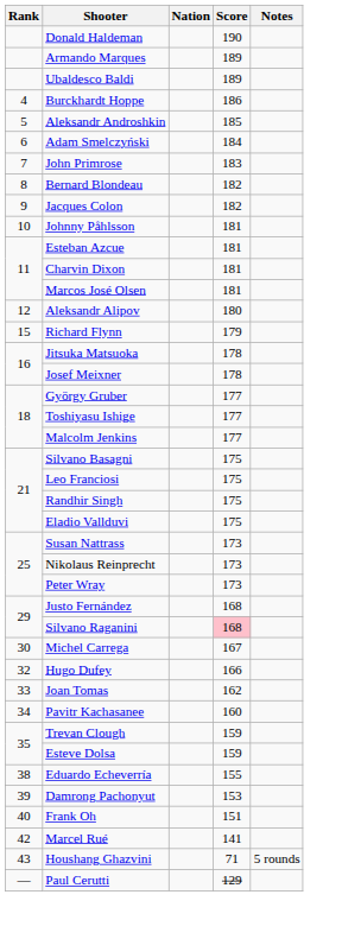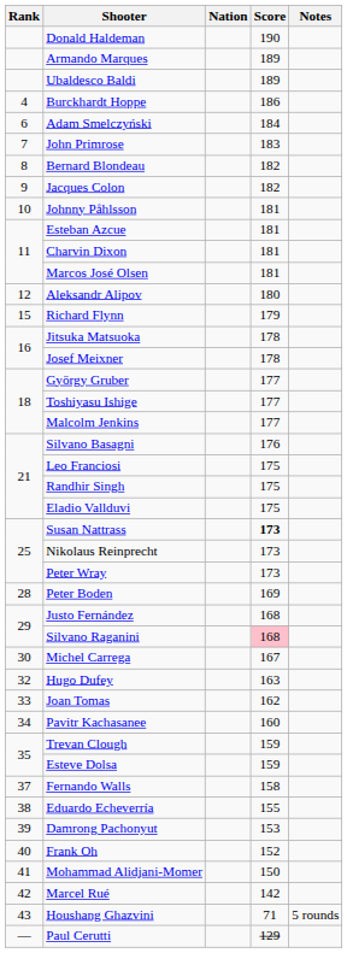 <table class="wikitable sortable" style="text-align:center">
 <tr>
 <th>Rank</th>
 <th>Shooter</th>
 <th>Nation</th>
 <th>Score</th>
 <th>Notes</th>
 </tr>
 <tr>
 <td></td>
 <td align=left><a href='#'>Donald Haldeman</a></td>
 <td align=left></td>
 <td>190</td>
 <td></td>
 </tr>
 <tr>
 <td></td>
 <td align=left><a href='#'>Armando Marques</a></td>
 <td align=left></td>
 <td>189</td>
 <td></td>
 </tr>
 <tr>
 <td></td>
 <td align=left><a href='#'>Ubaldesco Baldi</a></td>
 <td align=left></td>
 <td>189</td>
 <td></td>
 </tr>
 <tr>
 <td>4</td>
 <td align=left><a href='#'>Burckhardt Hoppe</a></td>
 <td align=left></td>
 <td>186</td>
-<td></td>
-</tr>
-<tr>
-<td>5</td>
-<td align=left><a href='#'>Aleksandr Androshkin</a></td>
-<td align=left></td>
-<td>185</td>
 <td></td>
 </tr>
 <tr>
 <td>6</td>
 <td align=left><a href='#'>Adam Smelczyński</a></td>
 <td align=left></td>
 <td>184</td>
 <td></td>
 </tr>
 <tr>
 <td>7</td>
 <td align=left><a href='#'>John Primrose</a></td>
 <td align=left></td>
 <td>183</td>
 <td></td>
 </tr>
 <tr>
 <td>8</td>
 <td align=left><a href='#'>Bernard Blondeau</a></td>
 <td align=left></td>
 <td>182</td>
 <td></td>
 </tr>
 <tr>
 <td>9</td>
 <td align=left><a href='#'>Jacques Colon</a></td>
 <td align=left></td>
 <td>182</td>
 <td></td>
 </tr>
 <tr>
 <td>10</td>
 <td align=left><a href='#'>Johnny Påhlsson</a></td>
 <td align=left></td>
 <td>181</td>
 <td></td>
 </tr>
 <tr>
 <td rowspan=3>11</td>
 <td align=left><a href='#'>Esteban Azcue</a></td>
 <td align=left></td>
 <td>181</td>
 <td></td>
 </tr>
 <tr>
 <td align=left><a href='#'>Charvin Dixon</a></td>
 <td align=left></td>
 <td>181</td>
 <td></td>
 </tr>
 <tr>
 <td align=left><a href='#'>Marcos José Olsen</a></td>
 <td align=left></td>
 <td>181</td>
 <td></td>
 </tr>
 <tr>
 <td>12</td>
 <td align=left><a href='#'>Aleksandr Alipov</a></td>
 <td align=left></td>
 <td>180</td>
 <td></td>
 </tr>
 <tr>
 <td>15</td>
 <td align=left><a href='#'>Richard Flynn</a></td>
 <td align=left></td>
 <td>179</td>
 <td></td>
 </tr>
 <tr>
 <td rowspan=2>16</td>
 <td align=left><a href='#'>Jitsuka Matsuoka</a></td>
 <td align=left></td>
 <td>178</td>
 <td></td>
 </tr>
 <tr>
 <td align=left><a href='#'>Josef Meixner</a></td>
 <td align=left></td>
 <td>178</td>
 <td></td>
 </tr>
 <tr>
 <td rowspan=3>18</td>
 <td align=left><a href='#'>György Gruber</a></td>
 <td align=left></td>
 <td>177</td>
 <td></td>
 </tr>
 <tr>
 <td align=left><a href='#'>Toshiyasu Ishige</a></td>
 <td align=left></td>
 <td>177</td>
 <td></td>
 </tr>
 <tr>
 <td align=left><a href='#'>Malcolm Jenkins</a></td>
 <td align=left></td>
 <td>177</td>
 <td></td>
 </tr>
 <tr>
 <td rowspan=4>21</td>
 <td align=left><a href='#'>Silvano Basagni</a></td>
 <td align=left></td>
-<td>175</td>
+<td>176</td>
 <td></td>
 </tr>
 <tr>
 <td align=left><a href='#'>Leo Franciosi</a></td>
 <td align=left></td>
 <td>175</td>
 <td></td>
 </tr>
 <tr>
 <td align=left><a href='#'>Randhir Singh</a></td>
 <td align=left></td>
 <td>175</td>
 <td></td>
 </tr>
 <tr>
 <td align=left><a href='#'>Eladio Vallduvi</a></td>
 <td align=left></td>
 <td>175</td>
 <td></td>
 </tr>
 <tr>
 <td rowspan=3>25</td>
 <td align=left><a href='#'>Susan Nattrass</a></td>
 <td align=left></td>
-<td>173</td>
+<td><strong>173</strong></td>
 <td></td>
 </tr>
 <tr>
 <td align=left>Nikolaus Reinprecht</td>
 <td align=left></td>
 <td>173</td>
 <td></td>
 </tr>
 <tr>
 <td align=left><a href='#'>Peter Wray</a></td>
 <td align=left></td>
 <td>173</td>
+<td></td>
+</tr>
+<tr>
+<td>28</td>
+<td align=left><a href='#'>Peter Boden</a></td>
+<td align=left></td>
+<td>169</td>
 <td></td>
 </tr>
 <tr>
 <td rowspan=2>29</td>
 <td align=left><a href='#'>Justo Fernández</a></td>
 <td align=left></td>
 <td>168</td>
 <td></td>
 </tr>
 <tr>
 <td align=left><a href='#'>Silvano Raganini</a></td>
 <td align=left></td>
 <td style="background: pink;">168</td>
 <td></td>
 </tr>
 <tr>
 <td>30</td>
 <td align=left><a href='#'>Michel Carrega</a></td>
 <td align=left></td>
 <td>167</td>
 <td></td>
 </tr>
 <tr>
 <td>32</td>
 <td align=left><a href='#'>Hugo Dufey</a></td>
 <td align=left></td>
-<td>166</td>
+<td>163</td>
 <td></td>
 </tr>
 <tr>
 <td>33</td>
 <td align=left><a href='#'>Joan Tomas</a></td>
 <td align=left></td>
 <td>162</td>
 <td></td>
 </tr>
 <tr>
 <td>34</td>
 <td align=left><a href='#'>Pavitr Kachasanee</a></td>
 <td align=left></td>
 <td>160</td>
 <td></td>
 </tr>
 <tr>
 <td rowspan=2>35</td>
 <td align=left><a href='#'>Trevan Clough</a></td>
 <td align=left></td>
 <td>159</td>
 <td></td>
 </tr>
 <tr>
 <td align=left><a href='#'>Esteve Dolsa</a></td>
 <td align=left></td>
 <td>159</td>
 <td></td>
 </tr>
 <tr>
+<td>37</td>
+<td align=left><a href='#'>Fernando Walls</a></td>
+<td align=left></td>
+<td>158</td>
+<td></td>
+</tr>
+<tr>
 <td>38</td>
 <td align=left><a href='#'>Eduardo Echeverría</a></td>
 <td align=left></td>
 <td>155</td>
 <td></td>
 </tr>
 <tr>
 <td>39</td>
 <td align=left><a href='#'>Damrong Pachonyut</a></td>
 <td align=left></td>
 <td>153</td>
 <td></td>
 </tr>
 <tr>
 <td>40</td>
 <td align=left><a href='#'>Frank Oh</a></td>
 <td align=left></td>
-<td>151</td>
+<td>152</td>
+<td></td>
+</tr>
+<tr>
+<td>41</td>
+<td align=left><a href='#'>Mohammad Alidjani-Momer</a></td>
+<td align=left></td>
+<td>150</td>
 <td></td>
 </tr>
 <tr>
 <td>42</td>
 <td align=left><a href='#'>Marcel Rué</a></td>
 <td align=left></td>
-<td>141</td>
+<td>142</td>
 <td></td>
 </tr>
 <tr>
 <td>43</td>
 <td align=left><a href='#'>Houshang Ghazvini</a></td>
 <td align=left></td>
 <td>71</td>
 <td>5 rounds</td>
 </tr>
 <tr>
 <td data-sort-value=44>—</td>
 <td align=left><a href='#'>Paul Cerutti</a></td>
 <td align=left></td>
 <td><s>129</s></td>
 <td></td>
 </tr>
 </table>
